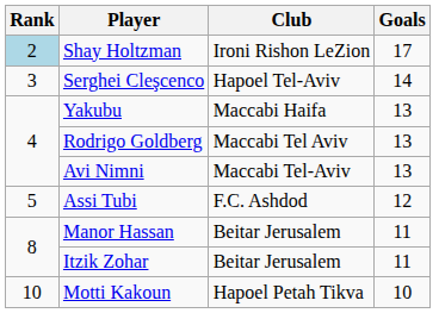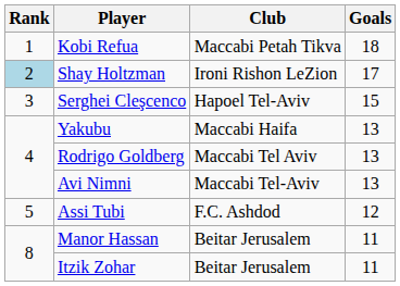 <table class="wikitable">
 <tr>
 <th>Rank</th>
 <th>Player</th>
 <th>Club</th>
 <th>Goals</th>
+</tr>
+<tr>
+<td align="center">1</td>
+<td> <a href='#'>Kobi Refua</a></td>
+<td>Maccabi Petah Tikva</td>
+<td align="center">18</td>
 </tr>
 <tr>
 <td align="center" style="background: lightblue;">2</td>
 <td> <a href='#'>Shay Holtzman</a></td>
 <td>Ironi Rishon LeZion</td>
 <td align="center">17</td>
 </tr>
 <tr>
 <td align="center">3</td>
 <td> <a href='#'>Serghei Cleşcenco</a></td>
 <td>Hapoel Tel-Aviv</td>
-<td align="center">14</td>
+<td align="center">15</td>
 </tr>
 <tr>
 <td rowspan="3" align="center">4</td>
 <td> <a href='#'>Yakubu</a></td>
 <td>Maccabi Haifa</td>
 <td align="center">13</td>
 </tr>
 <tr>
 <td> <a href='#'>Rodrigo Goldberg</a></td>
 <td>Maccabi Tel Aviv</td>
 <td align="center">13</td>
 </tr>
 <tr>
 <td> <a href='#'>Avi Nimni</a></td>
 <td>Maccabi Tel-Aviv</td>
 <td align="center">13</td>
 </tr>
 <tr>
 <td align="center">5</td>
 <td> <a href='#'>Assi Tubi</a></td>
 <td>F.C. Ashdod</td>
 <td align="center">12</td>
 </tr>
 <tr>
 <td rowspan="2" align="center">8</td>
 <td> <a href='#'>Manor Hassan</a></td>
 <td>Beitar Jerusalem</td>
 <td align="center">11</td>
 </tr>
 <tr>
 <td> <a href='#'>Itzik Zohar</a></td>
 <td>Beitar Jerusalem</td>
 <td align="center">11</td>
 </tr>
-<tr>
-<td align="center">10</td>
-<td> <a href='#'>Motti Kakoun</a></td>
-<td>Hapoel Petah Tikva</td>
-<td align="center">10</td>
-</tr>
 </table>
